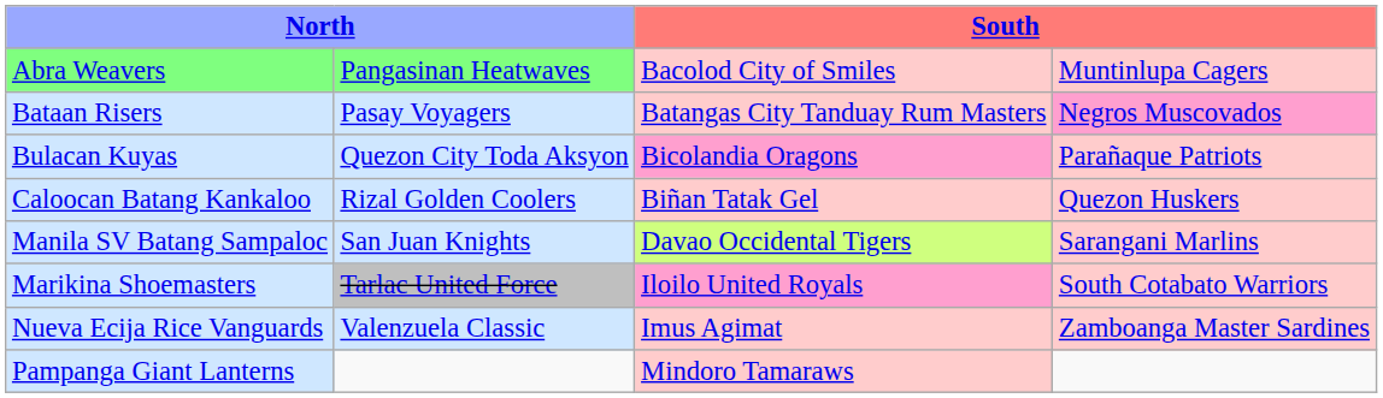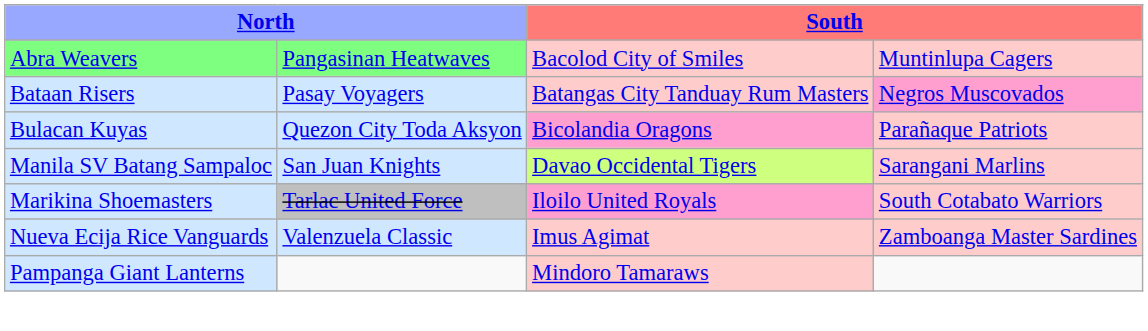 <table class="wikitable">
 <tr>
 <th colspan="2" style="background:#99A8FF;"><a href='#'>North</a></th>
 <th colspan="2" style="background:#FF7B77;"><a href='#'>South</a></th>
 </tr>
 <tr>
 <td style="background-color: #7FFF7F;"><a href='#'>Abra Weavers</a></td>
 <td style="background-color: #7FFF7F;"><a href='#'>Pangasinan Heatwaves</a></td>
 <td style="background-color: #FFCCCC;"><a href='#'>Bacolod City of Smiles</a></td>
 <td style="background-color: #FFCCCC;"><a href='#'>Muntinlupa Cagers</a></td>
 </tr>
 <tr>
 <td style="background-color: #CFE7FF;"><a href='#'>Bataan Risers</a></td>
 <td style="background-color: #CFE7FF;"><a href='#'>Pasay Voyagers</a></td>
 <td style="background-color: #FFCCCC;"><a href='#'>Batangas City Tanduay Rum Masters</a></td>
 <td style="background-color: #FF9FCF;"><a href='#'>Negros Muscovados</a></td>
 </tr>
 <tr>
 <td style="background-color: #CFE7FF;"><a href='#'>Bulacan Kuyas</a></td>
 <td style="background-color: #CFE7FF;"><a href='#'>Quezon City Toda Aksyon</a></td>
 <td style="background-color: #FF9FCF;"><a href='#'>Bicolandia Oragons</a></td>
 <td style="background-color: #FFCCCC;"><a href='#'>Parañaque Patriots</a></td>
-</tr>
-<tr>
-<td style="background-color: #CFE7FF;"><a href='#'>Caloocan Batang Kankaloo</a></td>
-<td style="background-color: #CFE7FF;"><a href='#'>Rizal Golden Coolers</a></td>
-<td style="background-color: #FFCCCC;"><a href='#'>Biñan Tatak Gel</a></td>
-<td style="background-color: #FFCCCC;"><a href='#'>Quezon Huskers</a></td>
 </tr>
 <tr>
 <td style="background-color: #CFE7FF;"><a href='#'>Manila SV Batang Sampaloc</a></td>
 <td style="background-color: #CFE7FF;"><a href='#'>San Juan Knights</a></td>
 <td style="background-color: #CFFF7F;"><a href='#'>Davao Occidental Tigers</a></td>
 <td style="background-color: #FFCCCC;"><a href='#'>Sarangani Marlins</a></td>
 </tr>
 <tr>
 <td style="background-color: #CFE7FF;"><a href='#'>Marikina Shoemasters</a></td>
 <td style="background-color: #BFBFBF;"><s><a href='#'>Tarlac United Force</a></s></td>
 <td style="background-color: #FF9FCF;"><a href='#'>Iloilo United Royals</a></td>
 <td style="background-color: #FFCCCC;"><a href='#'>South Cotabato Warriors</a></td>
 </tr>
 <tr>
 <td style="background-color: #CFE7FF;"><a href='#'>Nueva Ecija Rice Vanguards</a></td>
 <td style="background-color: #CFE7FF;"><a href='#'>Valenzuela Classic</a></td>
 <td style="background-color: #FFCCCC;"><a href='#'>Imus Agimat</a></td>
 <td style="background-color: #FFCCCC;"><a href='#'>Zamboanga Master Sardines</a></td>
 </tr>
 <tr>
 <td style="background-color: #CFE7FF;"><a href='#'>Pampanga Giant Lanterns</a></td>
 <td></td>
 <td style="background-color: #FFCCCC;"><a href='#'>Mindoro Tamaraws</a></td>
 <td></td>
 </tr>
 </table>
